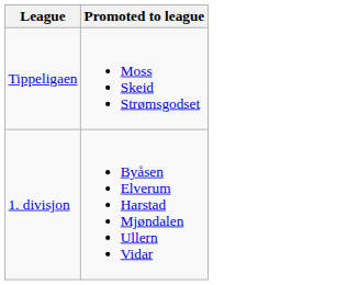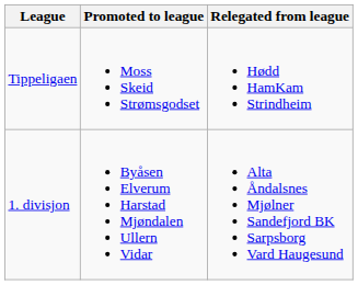 <table class="wikitable">
 <tr>
 <th>League</th>
 <th>Promoted to league</th>
+<th>Relegated from league</th>
 </tr>
 <tr>
 <td><a href='#'>Tippeligaen</a></td>
 <td><br><ul><li><a href='#'>Moss</a></li><li><a href='#'>Skeid</a></li><li><a href='#'>Strømsgodset</a></li></ul></td>
+<td><br><ul><li><a href='#'>Hødd</a></li><li><a href='#'>HamKam</a></li><li><a href='#'>Strindheim</a></li></ul></td>
 </tr>
 <tr>
 <td><a href='#'>1. divisjon</a></td>
 <td><br><ul><li><a href='#'>Byåsen</a></li><li><a href='#'>Elverum</a></li><li><a href='#'>Harstad</a></li><li><a href='#'>Mjøndalen</a></li><li><a href='#'>Ullern</a></li><li><a href='#'>Vidar</a></li></ul></td>
+<td><br><ul><li><a href='#'>Alta</a></li><li><a href='#'>Åndalsnes</a></li><li><a href='#'>Mjølner</a></li><li><a href='#'>Sandefjord BK</a></li><li><a href='#'>Sarpsborg</a></li><li><a href='#'>Vard Haugesund</a></li></ul></td>
 </tr>
 </table>
